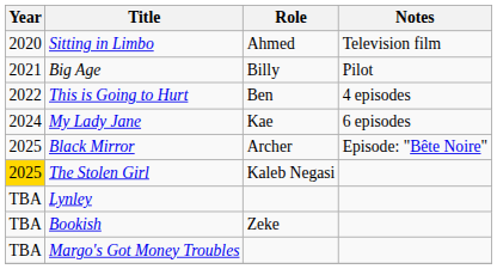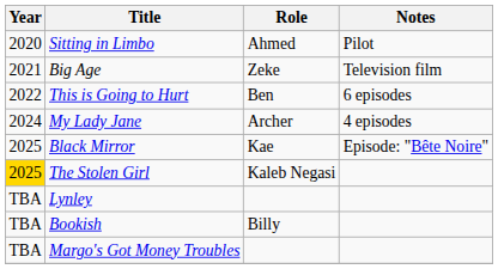 <table class="wikitable unsortable">
 <tr>
 <th>Year</th>
 <th>Title</th>
 <th>Role</th>
 <th>Notes</th>
 </tr>
 <tr>
 <td>2020</td>
 <td><em><a href='#'>Sitting in Limbo</a></em></td>
 <td>Ahmed</td>
-<td>Television film</td>
+<td>Pilot</td>
 </tr>
 <tr>
 <td>2021</td>
 <td><em>Big Age</em></td>
-<td>Billy</td>
-<td>Pilot</td>
+<td>Zeke</td>
+<td>Television film</td>
 </tr>
 <tr>
 <td>2022</td>
 <td><em><a href='#'>This is Going to Hurt</a></em></td>
 <td>Ben</td>
-<td>4 episodes</td>
+<td>6 episodes</td>
 </tr>
 <tr>
 <td>2024</td>
 <td><em><a href='#'>My Lady Jane</a></em></td>
-<td>Kae</td>
-<td>6 episodes</td>
+<td>Archer</td>
+<td>4 episodes</td>
 </tr>
 <tr>
 <td>2025</td>
 <td><em><a href='#'>Black Mirror</a></em></td>
-<td>Archer</td>
+<td>Kae</td>
 <td>Episode: "<a href='#'>Bête Noire</a>"</td>
 </tr>
 <tr>
 <td style="background: gold;">2025</td>
 <td><em><a href='#'>The Stolen Girl</a></em></td>
 <td>Kaleb Negasi</td>
 <td></td>
 </tr>
 <tr>
 <td>TBA</td>
 <td><em><a href='#'>Lynley</a></em></td>
 <td></td>
 <td></td>
 </tr>
 <tr>
 <td>TBA</td>
 <td><em><a href='#'>Bookish</a></em></td>
-<td>Zeke</td>
+<td>Billy</td>
 <td></td>
 </tr>
 <tr>
 <td>TBA</td>
 <td><em><a href='#'>Margo's Got Money Troubles</a></em></td>
 <td></td>
 <td></td>
 </tr>
 <tr>
 </tr>
 </table>
